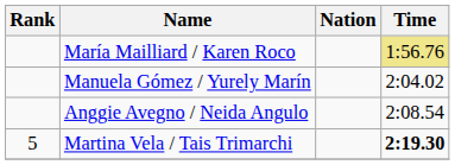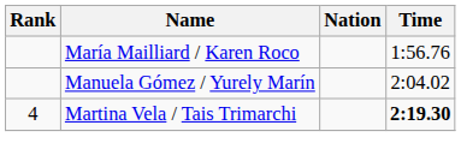 <table class="wikitable sortable" style="text-align:center">
 <tr>
 <th>Rank</th>
 <th>Name</th>
 <th>Nation</th>
 <th>Time</th>
 </tr>
 <tr>
 <td></td>
 <td align=left><a href='#'>María Mailliard</a> / <a href='#'>Karen Roco</a></td>
 <td align=left></td>
-<td style="background: khaki;">1:56.76</td>
+<td>1:56.76</td>
 </tr>
 <tr>
 <td></td>
 <td align=left><a href='#'>Manuela Gómez</a> / <a href='#'>Yurely Marín</a></td>
 <td align=left></td>
 <td>2:04.02</td>
 </tr>
 <tr>
-<td></td>
-<td align=left><a href='#'>Anggie Avegno</a> / <a href='#'>Neida Angulo</a></td>
-<td align=left></td>
-<td>2:08.54</td>
-</tr>
-<tr>
-<td>5</td>
+<td>4</td>
 <td align=left><a href='#'>Martina Vela</a> / <a href='#'>Tais Trimarchi</a></td>
 <td align=left></td>
 <td><strong>2:19.30</strong></td>
 </tr>
 <tr>
 </tr>
 </table>
